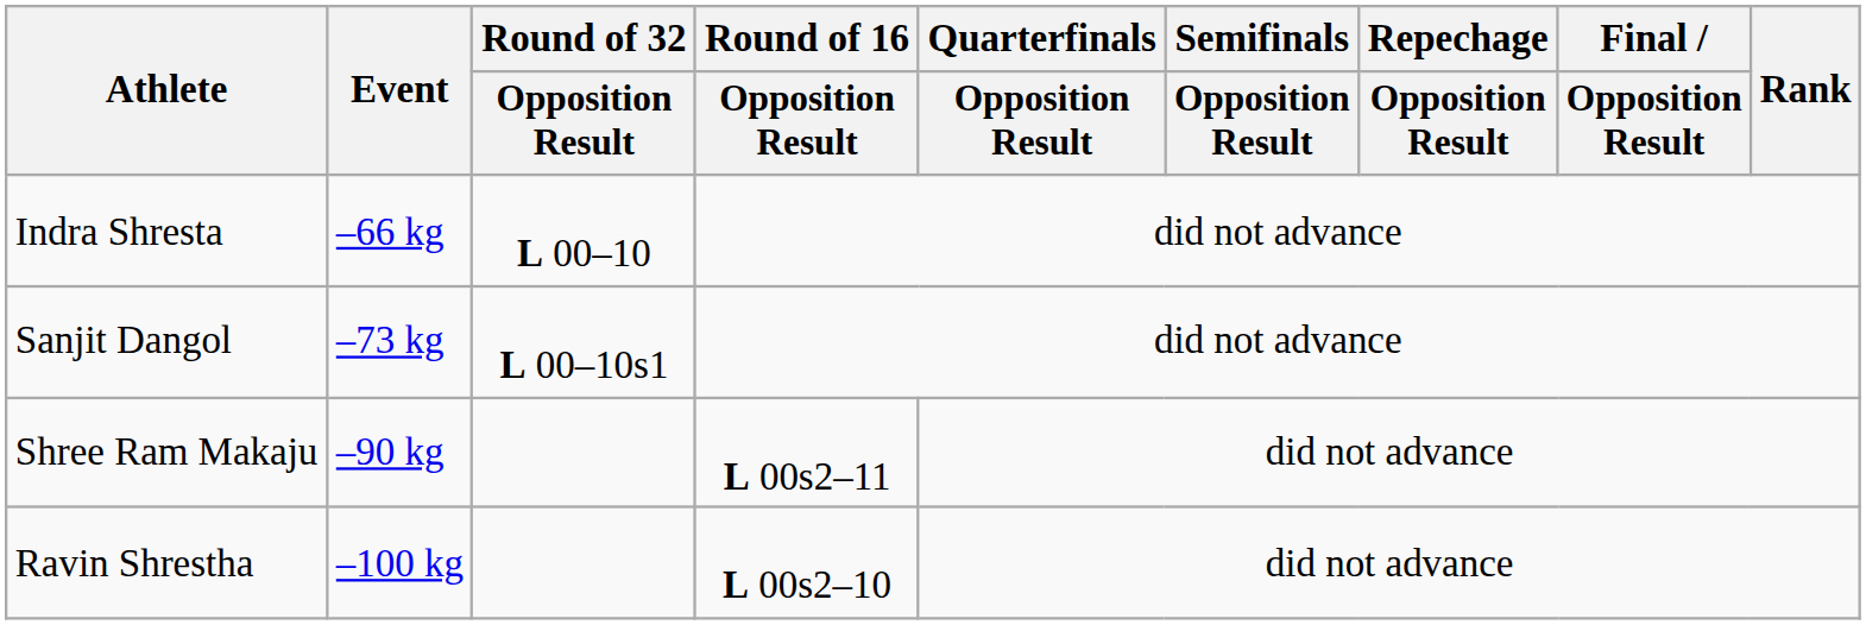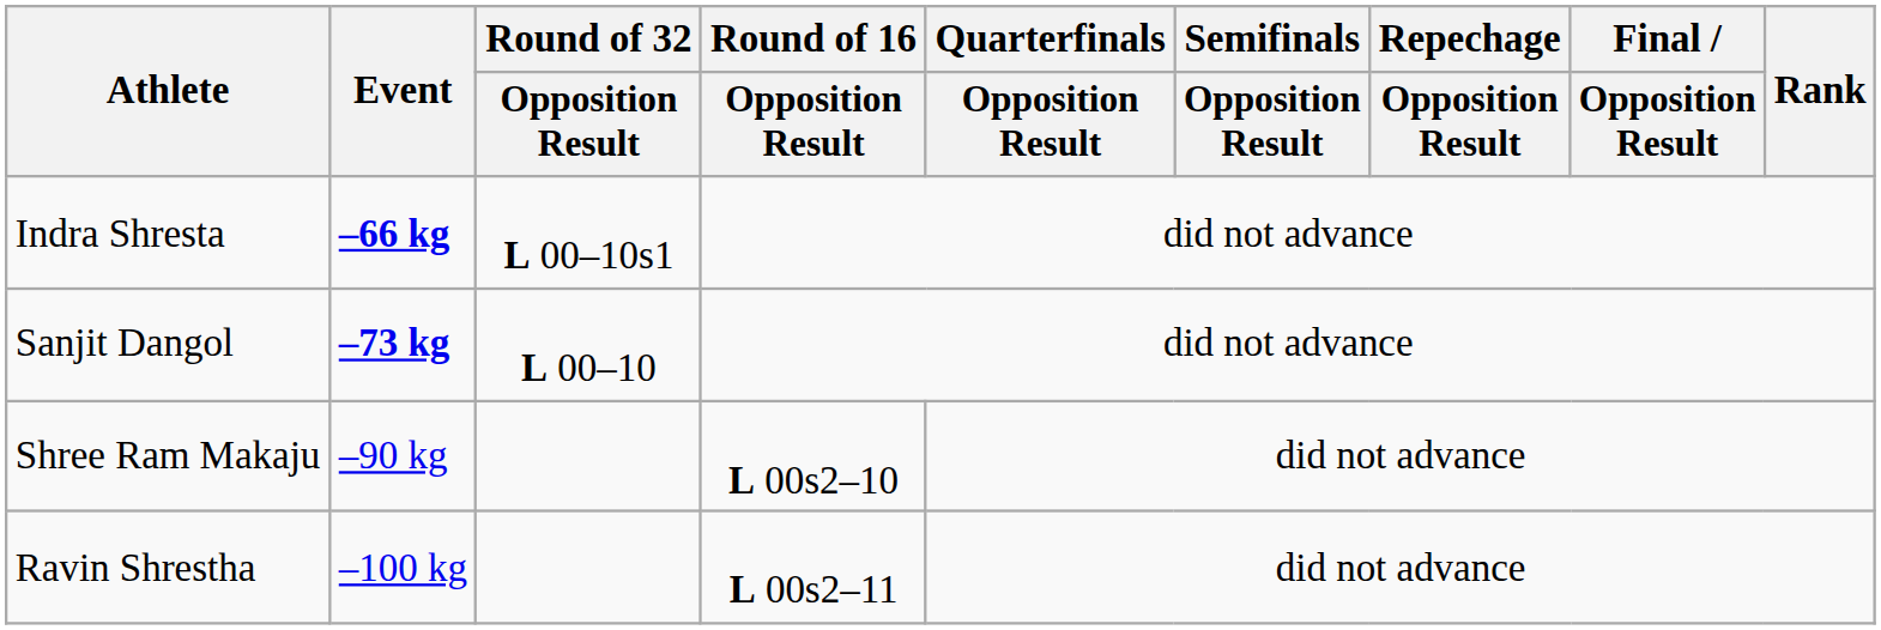 <table class=wikitable style=font-size:90%;text-align:center>
 <tr>
 <th rowspan="2">Athlete</th>
 <th rowspan="2">Event</th>
 <th>Round of 32</th>
 <th>Round of 16</th>
 <th>Quarterfinals</th>
 <th>Semifinals</th>
 <th>Repechage</th>
 <th>Final / </th>
 <th rowspan=2>Rank</th>
 </tr>
 <tr style="font-size:95%">
 <th>Opposition<br>Result</th>
 <th>Opposition<br>Result</th>
 <th>Opposition<br>Result</th>
 <th>Opposition<br>Result</th>
 <th>Opposition<br>Result</th>
 <th>Opposition<br>Result</th>
 </tr>
 <tr>
 <td align=left>Indra Shresta</td>
-<td align=left><a href='#'>–66 kg</a></td>
-<td><br><strong>L</strong> 00–10</td>
+<td align=left><strong><a href='#'>–66 kg</a></strong></td>
+<td><br><strong>L</strong> 00–10s1</td>
 <td colspan=6>did not advance</td>
 </tr>
 <tr>
 <td align=left>Sanjit Dangol</td>
-<td align=left><a href='#'>–73 kg</a></td>
-<td><br><strong>L</strong> 00–10s1</td>
+<td align=left><strong><a href='#'>–73 kg</a></strong></td>
+<td><br><strong>L</strong> 00–10</td>
 <td colspan=6>did not advance</td>
 </tr>
 <tr>
 <td align=left>Shree Ram Makaju</td>
 <td align=left><a href='#'>–90 kg</a></td>
 <td></td>
-<td><br><strong>L</strong> 00s2–11</td>
+<td><br><strong>L</strong> 00s2–10</td>
 <td colspan=5>did not advance</td>
 </tr>
 <tr>
 <td align=left>Ravin Shrestha</td>
 <td align=left><a href='#'>–100 kg</a></td>
 <td></td>
-<td><br><strong>L</strong> 00s2–10</td>
+<td><br><strong>L</strong> 00s2–11</td>
 <td colspan=5>did not advance</td>
 </tr>
 </table>
